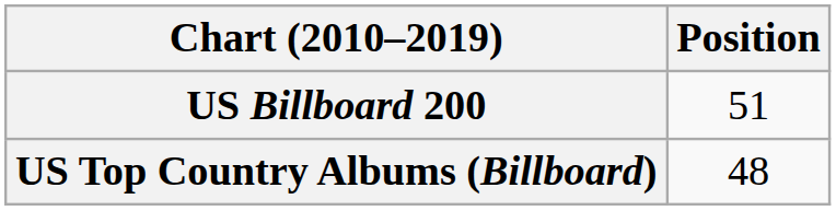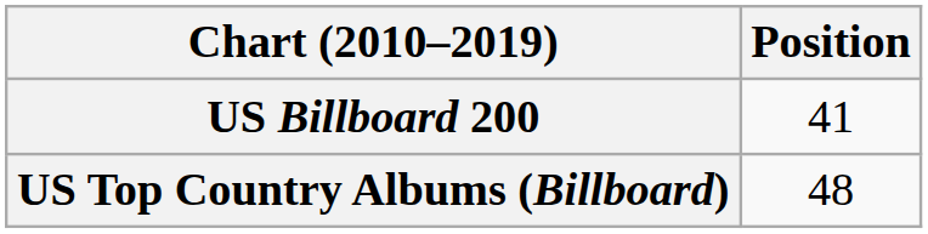 <table class="wikitable plainrowheaders" style="text-align:center">
 <tr>
 <th scope="col">Chart (2010–2019)</th>
 <th scope="col">Position</th>
 </tr>
 <tr>
 <th scope="row">US <em>Billboard</em> 200</th>
-<td>51</td>
+<td>41</td>
 </tr>
 <tr>
 <th scope="row">US Top Country Albums (<em>Billboard</em>)</th>
 <td>48</td>
 </tr>
 </table>
